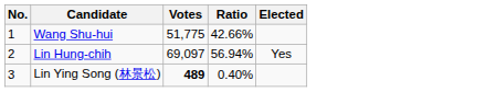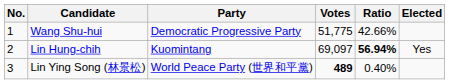 <table class=wikitable>
 <tr>
 <th>No.</th>
 <th>Candidate</th>
+<th>Party</th>
 <th>Votes</th>
 <th>Ratio</th>
 <th>Elected</th>
 </tr>
 <tr>
 <td>1</td>
 <td><a href='#'>Wang Shu-hui</a></td>
+<td><a href='#'>Democratic Progressive Party</a></td>
 <td align="right">51,775</td>
 <td align="right">42.66%</td>
 <td></td>
 </tr>
 <tr>
 <td>2</td>
 <td><a href='#'>Lin Hung-chih</a></td>
+<td><a href='#'>Kuomintang</a></td>
 <td align="right">69,097</td>
-<td align="right">56.94%</td>
+<td align="right"><strong>56.94%</strong></td>
 <td align="center">Yes</td>
 </tr>
 <tr>
 <td>3</td>
 <td>Lin Ying Song  (<a href='#'>林景松</a>)</td>
+<td><a href='#'>World Peace Party</a>  (<a href='#'>世界和平黨</a>)</td>
 <td align="right"><strong>489</strong></td>
 <td align="right">0.40%</td>
 <td></td>
 </tr>
 </table>
